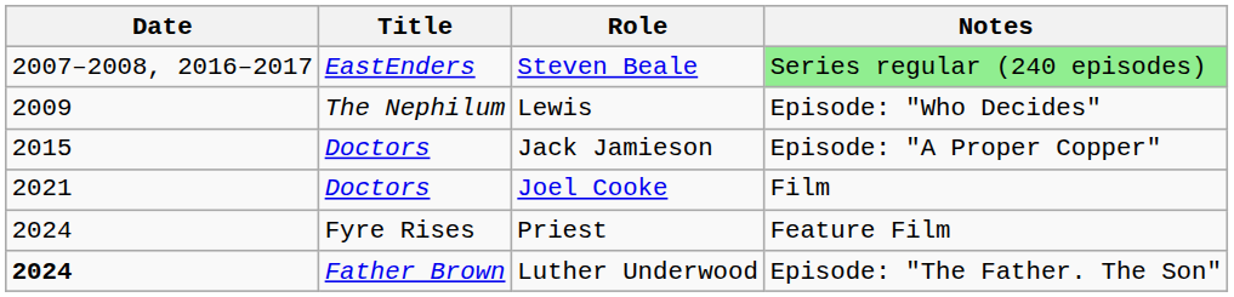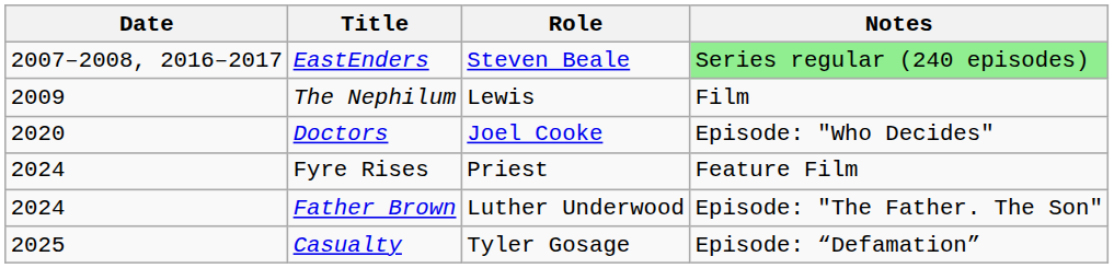 <table class="wikitable">
 <tr>
 <th>Date</th>
 <th>Title</th>
 <th>Role</th>
 <th>Notes</th>
 </tr>
 <tr>
 <td>2007–2008, 2016–2017</td>
 <td><em><a href='#'>EastEnders</a></em></td>
 <td><a href='#'>Steven Beale</a></td>
 <td style="background: lightgreen;">Series regular (240 episodes)</td>
 </tr>
 <tr>
 <td>2009</td>
 <td><em>The Nephilum</em></td>
 <td>Lewis</td>
-<td>Episode: "Who Decides"</td>
+<td>Film</td>
 </tr>
 <tr>
-<td>2015</td>
-<td><em><a href='#'>Doctors</a></em></td>
-<td>Jack Jamieson</td>
-<td>Episode: "A Proper Copper"</td>
-</tr>
-<tr>
-<td>2021</td>
+<td>2020</td>
 <td><em><a href='#'>Doctors</a></em></td>
 <td><a href='#'>Joel Cooke</a></td>
-<td>Film</td>
+<td>Episode: "Who Decides"</td>
 </tr>
 <tr>
 <td>2024</td>
 <td>Fyre Rises</td>
 <td>Priest</td>
 <td>Feature Film</td>
 </tr>
 <tr>
-<td><strong>2024</strong></td>
+<td>2024</td>
 <td><em><a href='#'>Father Brown</a></em></td>
 <td>Luther Underwood</td>
 <td>Episode: "The Father. The Son"</td>
 </tr>
+<tr>
+<td>2025</td>
+<td><em><a href='#'>Casualty</a></em></td>
+<td>Tyler Gosage</td>
+<td>Episode: “Defamation”</td>
+</tr>
 </table>
